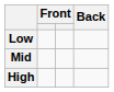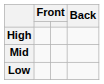 <table class="wikitable" style="text-align:center">
 <tr>
 <th rowspan="2"></th>
 <th colspan="2">Front</th>
 <th rowspan="2">Back</th>
 </tr>
 <tr>
 <th></th>
 <th></th>
 </tr>
 <tr>
-<th>Low</th>
+<th>High</th>
 <td></td>
 <td></td>
 <td></td>
 </tr>
 <tr>
 <th>Mid</th>
 <td></td>
 <td></td>
 <td></td>
 </tr>
 <tr>
-<th>High</th>
+<th>Low</th>
 <td></td>
 <td></td>
 <td></td>
 </tr>
 </table>
